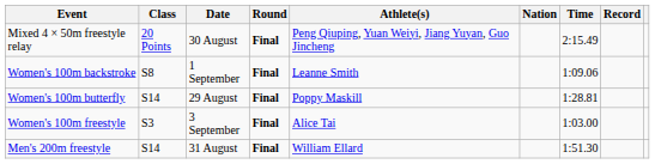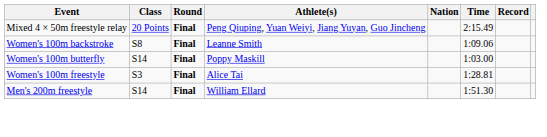 <table class="wikitable sortable">
 <tr>
 <th>Event</th>
 <th>Class</th>
-<th>Date</th>
 <th>Round</th>
 <th>Athlete(s)</th>
 <th>Nation</th>
 <th>Time</th>
 <th>Record</th>
 <th class="unsortable"></th>
 </tr>
 <tr>
 <td>Mixed 4 × 50m freestyle relay</td>
 <td><a href='#'>20 Points</a></td>
-<td>30 August</td>
 <td><strong>Final</strong></td>
 <td><a href='#'>Peng Qiuping</a>, <a href='#'>Yuan Weiyi</a>, <a href='#'>Jiang Yuyan</a>, <a href='#'>Guo Jincheng</a></td>
 <td></td>
 <td>2:15.49</td>
 <td><strong></strong></td>
 <td> </td>
 </tr>
 <tr>
 <td><a href='#'>Women's 100m backstroke</a></td>
 <td>S8</td>
-<td>1 September</td>
 <td><strong>Final</strong></td>
 <td><a href='#'>Leanne Smith</a></td>
 <td></td>
 <td>1:09.06</td>
 <td></td>
 <td></td>
 </tr>
 <tr>
 <td><a href='#'>Women's 100m butterfly</a></td>
 <td>S14</td>
-<td>29 August</td>
 <td><strong>Final</strong></td>
 <td><a href='#'>Poppy Maskill</a></td>
 <td></td>
-<td>1:28.81</td>
+<td>1:03.00</td>
 <td><strong></strong></td>
 <td> </td>
 </tr>
 <tr>
 <td><a href='#'>Women's 100m freestyle</a></td>
 <td>S3</td>
-<td>3 September</td>
 <td><strong>Final</strong></td>
 <td><a href='#'>Alice Tai</a></td>
 <td></td>
-<td>1:03.00</td>
+<td>1:28.81</td>
 <td></td>
 <td></td>
 </tr>
 <tr>
 <td><a href='#'>Men's 200m freestyle</a></td>
 <td>S14</td>
-<td>31 August</td>
 <td><strong>Final</strong></td>
 <td><a href='#'>William Ellard</a></td>
 <td></td>
 <td>1:51.30</td>
 <td><strong></strong></td>
 <td></td>
 </tr>
 </table>
